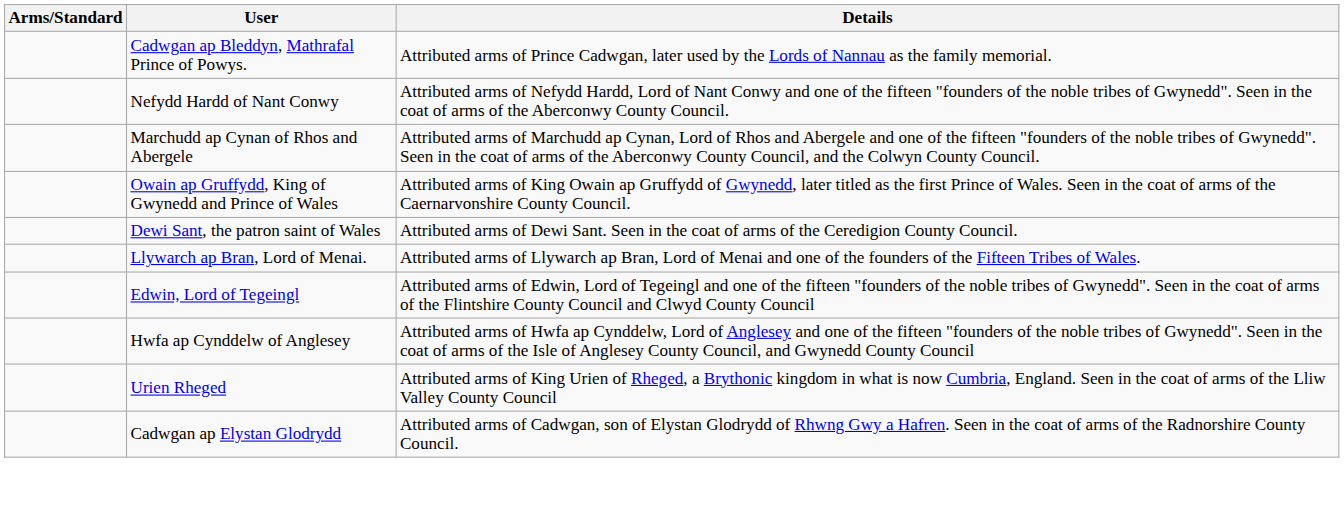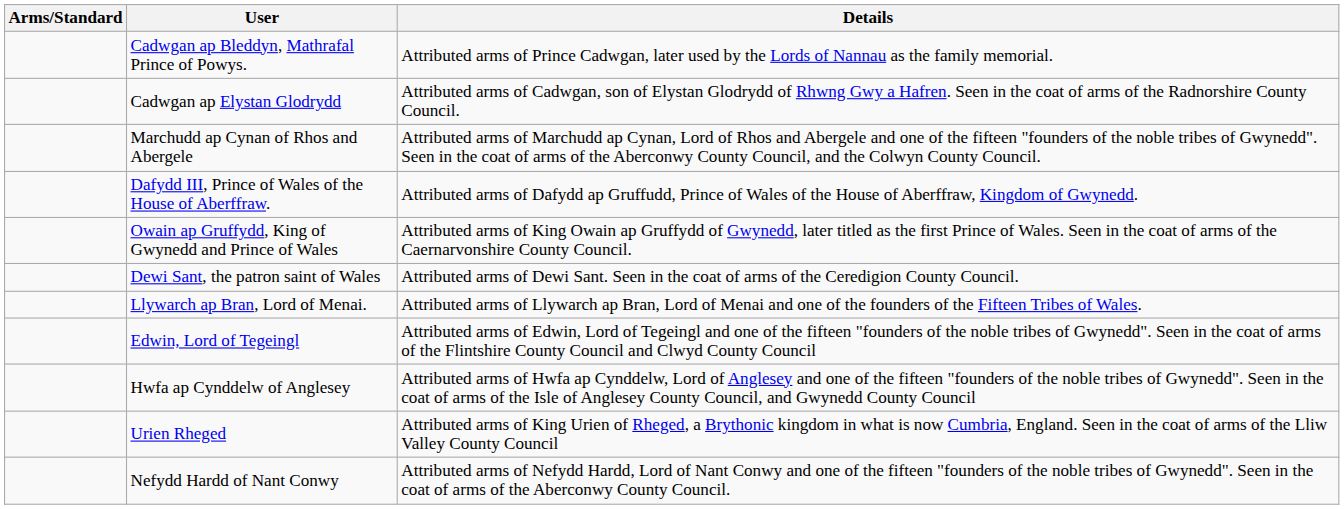 <table class="wikitable">
 <tr>
 <th>Arms/Standard</th>
 <th>User</th>
 <th>Details</th>
 </tr>
 <tr>
 <td></td>
 <td><a href='#'>Cadwgan ap Bleddyn</a>, <a href='#'>Mathrafal</a> Prince of Powys.</td>
 <td>Attributed arms of Prince Cadwgan, later used by the <a href='#'>Lords of Nannau</a> as the family memorial.</td>
 </tr>
 <tr>
 <td></td>
-<td>Nefydd Hardd of Nant Conwy</td>
-<td>Attributed arms of Nefydd Hardd, Lord of Nant Conwy and one of the fifteen "founders of the noble tribes of Gwynedd". Seen in the coat of arms of the Aberconwy County Council.</td>
+<td>Cadwgan ap <a href='#'>Elystan Glodrydd</a></td>
+<td>Attributed arms of Cadwgan, son of Elystan Glodrydd of <a href='#'>Rhwng Gwy a Hafren</a>. Seen in the coat of arms of the Radnorshire County Council.</td>
 </tr>
 <tr>
 <td></td>
 <td>Marchudd ap Cynan of Rhos and Abergele</td>
 <td>Attributed arms of Marchudd ap Cynan, Lord of Rhos and Abergele and one of the fifteen "founders of the noble tribes of Gwynedd". Seen in the coat of arms of the Aberconwy County Council, and the Colwyn County Council.</td>
+</tr>
+<tr>
+<td></td>
+<td><a href='#'>Dafydd III</a>, Prince of Wales of the <a href='#'>House of Aberffraw</a>.</td>
+<td>Attributed arms of Dafydd ap Gruffudd, Prince of Wales of the House of Aberffraw, <a href='#'>Kingdom of Gwynedd</a>.</td>
 </tr>
 <tr>
 <td></td>
 <td><a href='#'>Owain ap Gruffydd</a>, King of Gwynedd and Prince of Wales</td>
 <td>Attributed arms of King Owain ap Gruffydd of <a href='#'>Gwynedd</a>, later titled as the first Prince of Wales. Seen in the coat of arms of the Caernarvonshire County Council.</td>
 </tr>
 <tr>
 <td></td>
 <td><a href='#'>Dewi Sant</a>, the patron saint of Wales</td>
 <td>Attributed arms of Dewi Sant. Seen in the coat of arms of the Ceredigion County Council.</td>
 </tr>
 <tr>
 <td></td>
 <td><a href='#'>Llywarch ap Bran</a>, Lord of Menai.</td>
 <td>Attributed arms of Llywarch ap Bran, Lord of Menai and one of the founders of the <a href='#'>Fifteen Tribes of Wales</a>.</td>
 </tr>
 <tr>
 <td></td>
 <td><a href='#'>Edwin, Lord of Tegeingl</a></td>
 <td>Attributed arms of Edwin, Lord of Tegeingl and one of the fifteen "founders of the noble tribes of Gwynedd". Seen in the coat of arms of the Flintshire County Council and Clwyd County Council</td>
 </tr>
 <tr>
 <td></td>
 <td>Hwfa ap Cynddelw of Anglesey</td>
 <td>Attributed arms of Hwfa ap Cynddelw, Lord of <a href='#'>Anglesey</a> and one of the fifteen "founders of the noble tribes of Gwynedd". Seen in the coat of arms of the Isle of Anglesey County Council, and Gwynedd County Council</td>
 </tr>
 <tr>
 <td></td>
 <td><a href='#'>Urien Rheged</a></td>
 <td>Attributed arms of King Urien of <a href='#'>Rheged</a>, a <a href='#'>Brythonic</a> kingdom in what is now <a href='#'>Cumbria</a>, England. Seen in the coat of arms of the Lliw Valley County Council</td>
 </tr>
 <tr>
 <td></td>
-<td>Cadwgan ap <a href='#'>Elystan Glodrydd</a></td>
-<td>Attributed arms of Cadwgan, son of Elystan Glodrydd of <a href='#'>Rhwng Gwy a Hafren</a>. Seen in the coat of arms of the Radnorshire County Council.</td>
+<td>Nefydd Hardd of Nant Conwy</td>
+<td>Attributed arms of Nefydd Hardd, Lord of Nant Conwy and one of the fifteen "founders of the noble tribes of Gwynedd". Seen in the coat of arms of the Aberconwy County Council.</td>
 </tr>
 </table>
